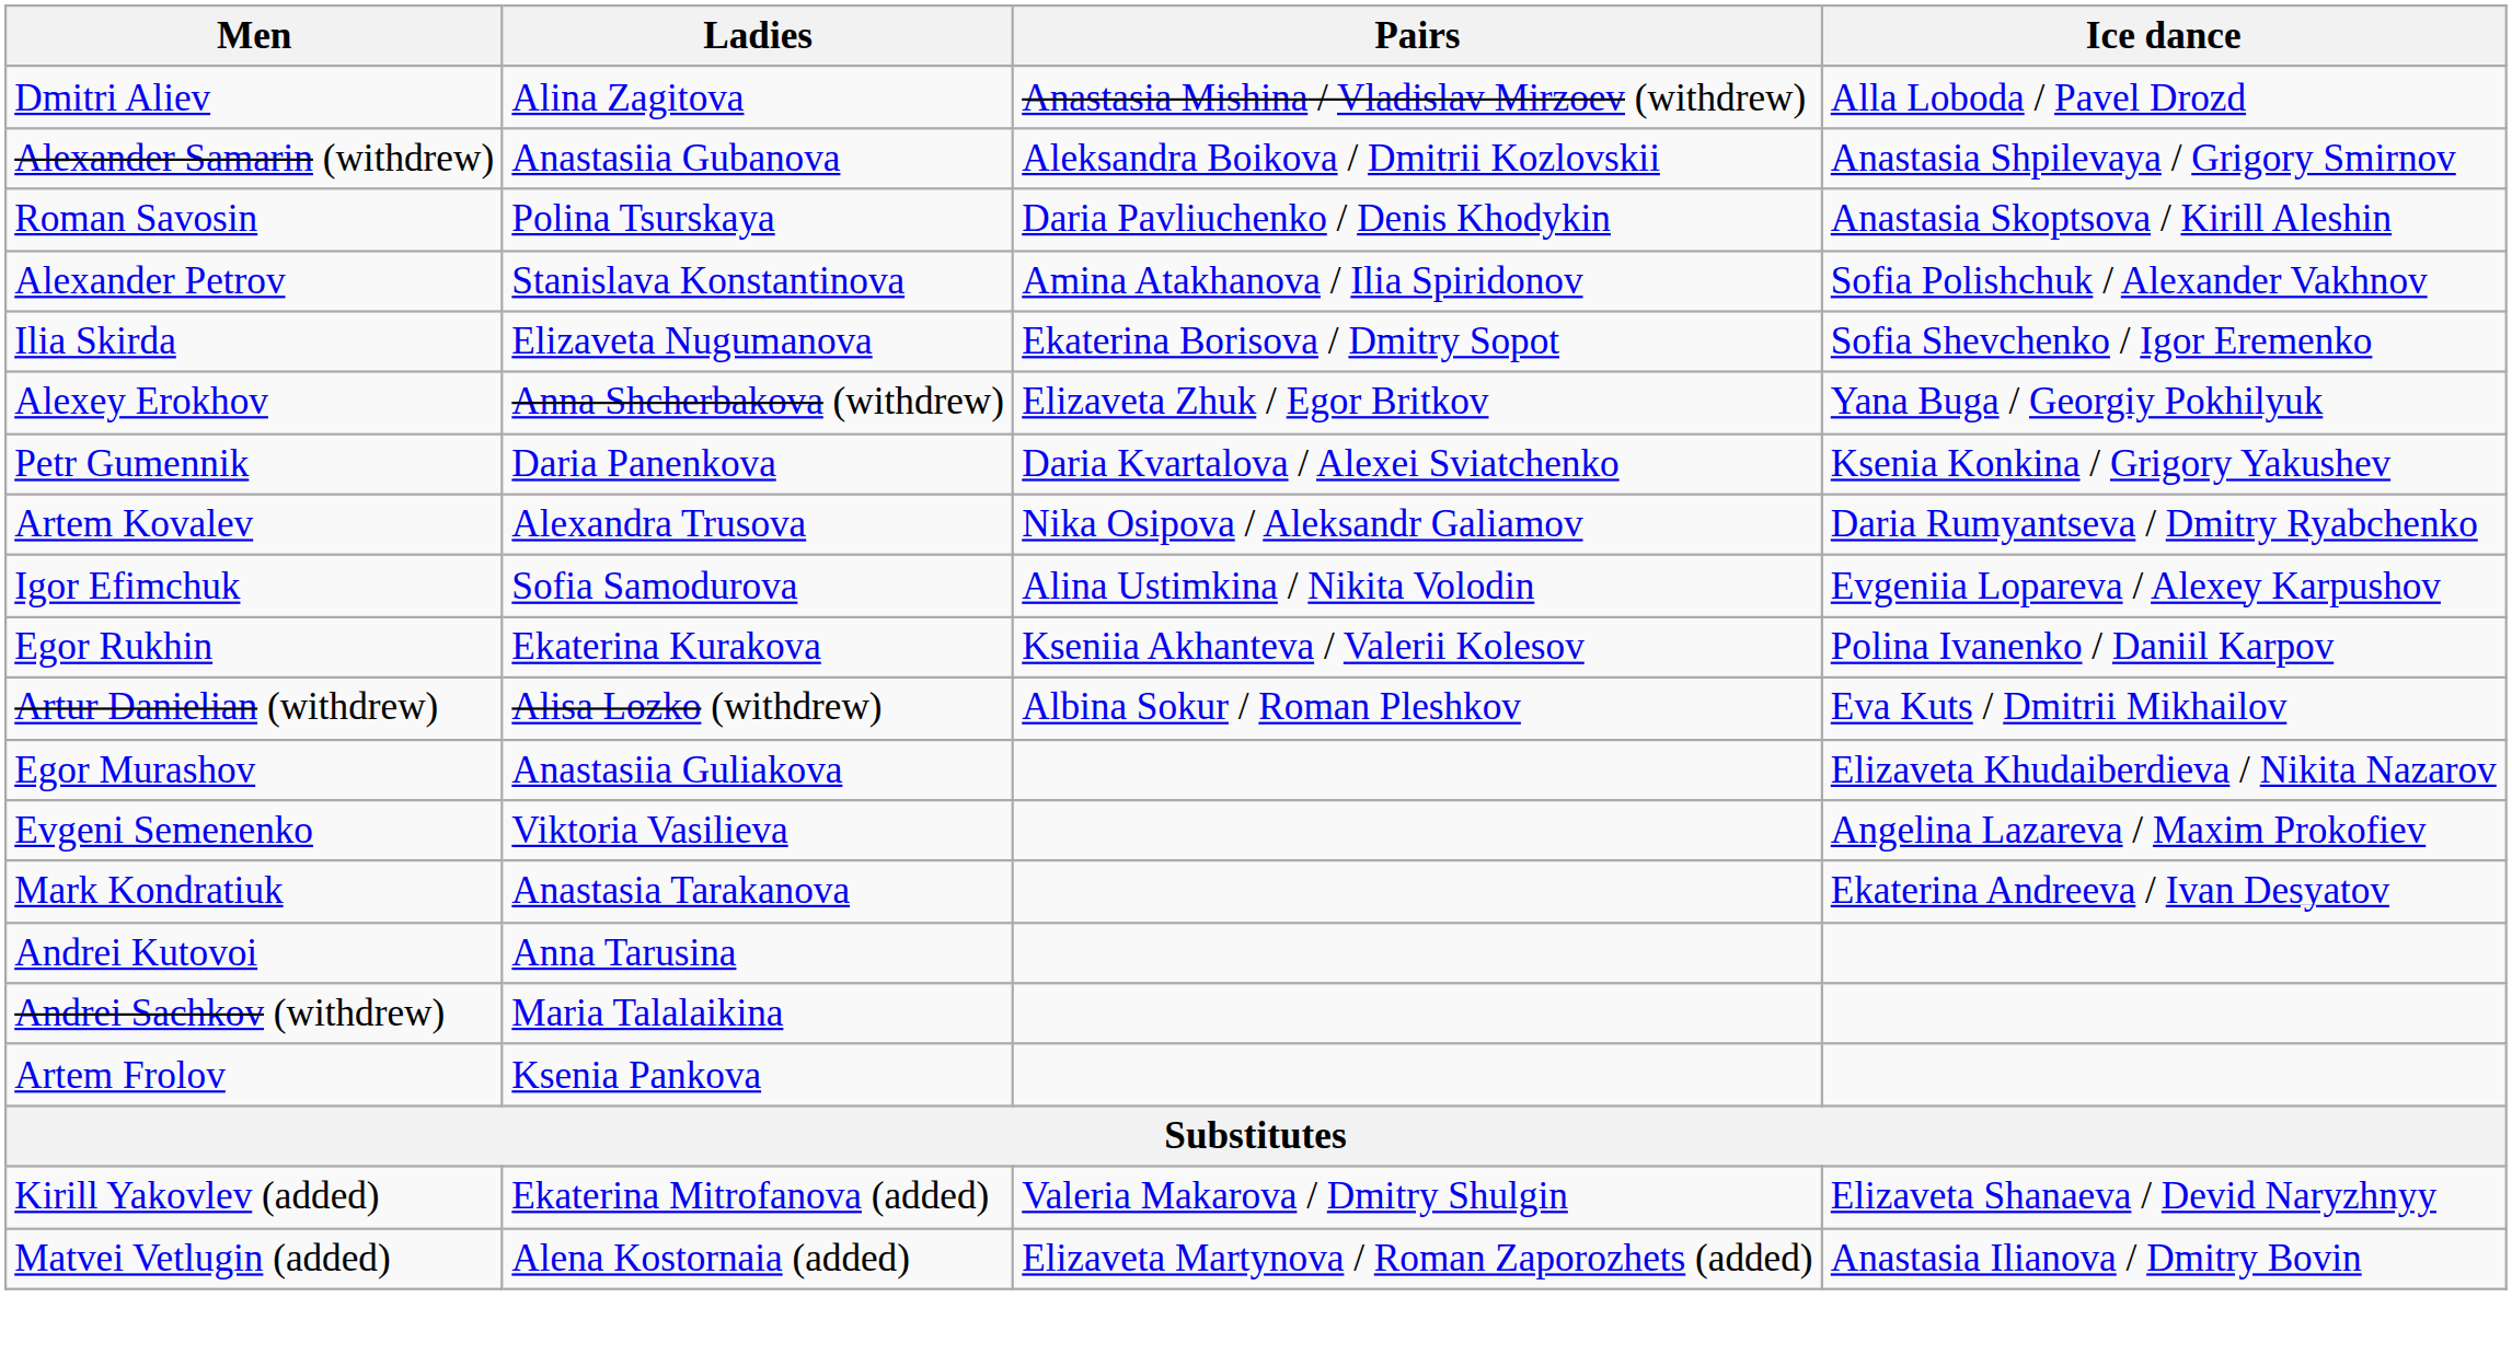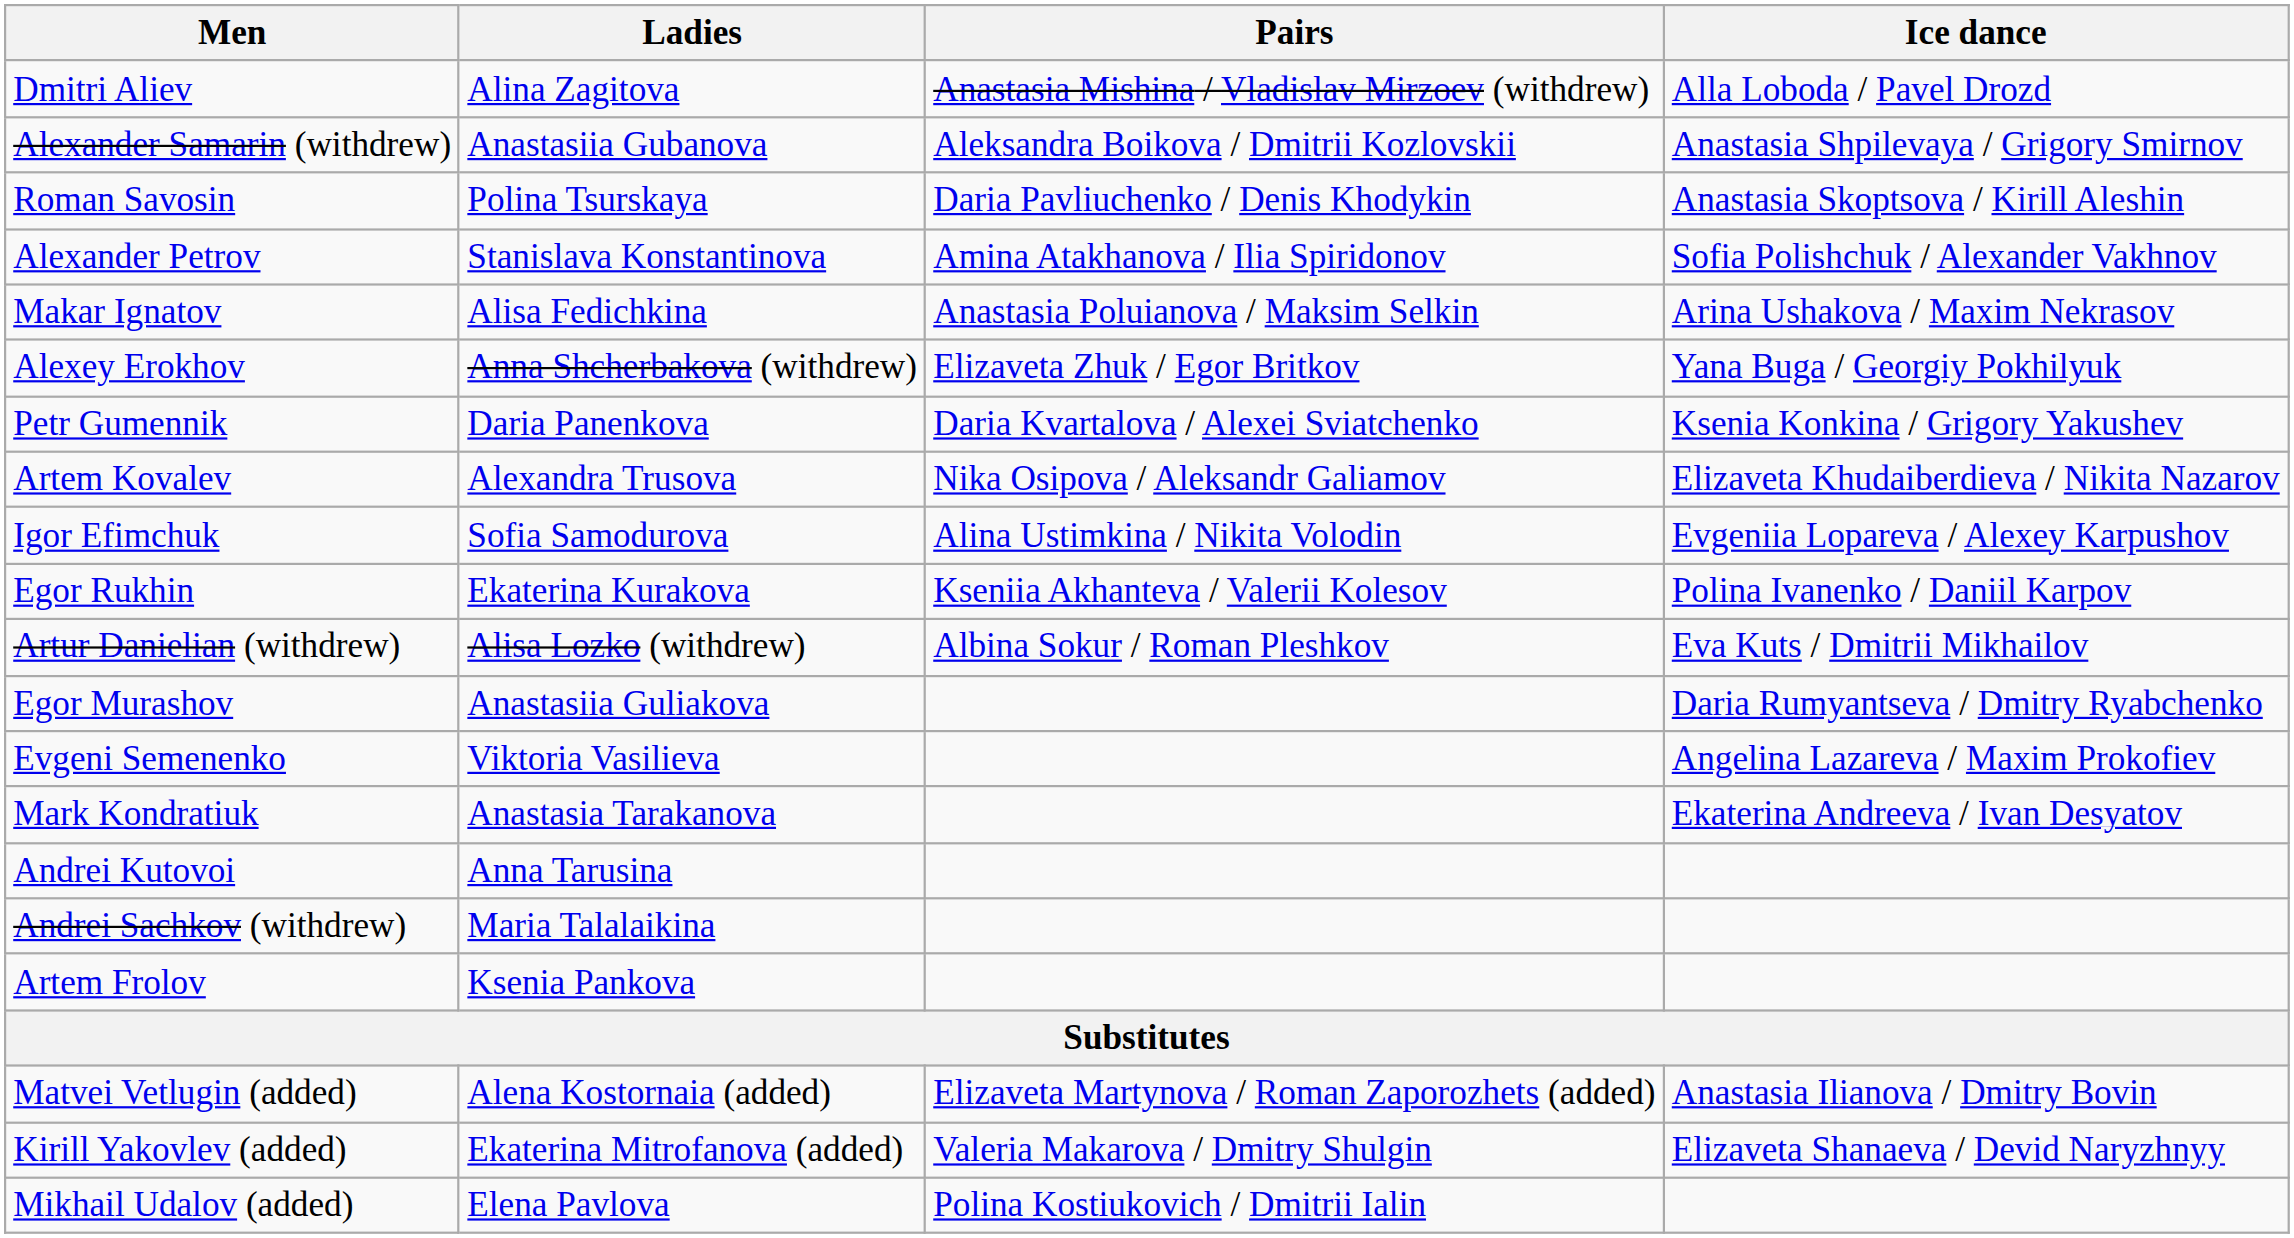 <table class="wikitable">
 <tr>
 <th>Men</th>
 <th>Ladies</th>
 <th>Pairs</th>
 <th>Ice dance</th>
 </tr>
 <tr>
 <td><a href='#'>Dmitri Aliev</a></td>
 <td><a href='#'>Alina Zagitova</a></td>
 <td><s><a href='#'>Anastasia Mishina</a> / <a href='#'>Vladislav Mirzoev</a></s> (withdrew)</td>
 <td><a href='#'>Alla Loboda</a> / <a href='#'>Pavel Drozd</a></td>
 </tr>
 <tr>
 <td><s><a href='#'>Alexander Samarin</a></s> (withdrew)</td>
 <td><a href='#'>Anastasiia Gubanova</a></td>
 <td><a href='#'>Aleksandra Boikova</a> / <a href='#'>Dmitrii Kozlovskii</a></td>
 <td><a href='#'>Anastasia Shpilevaya</a> / <a href='#'>Grigory Smirnov</a></td>
 </tr>
 <tr>
 <td><a href='#'>Roman Savosin</a></td>
 <td><a href='#'>Polina Tsurskaya</a></td>
 <td><a href='#'>Daria Pavliuchenko</a> / <a href='#'>Denis Khodykin</a></td>
 <td><a href='#'>Anastasia Skoptsova</a> / <a href='#'>Kirill Aleshin</a></td>
 </tr>
 <tr>
 <td><a href='#'>Alexander Petrov</a></td>
 <td><a href='#'>Stanislava Konstantinova</a></td>
 <td><a href='#'>Amina Atakhanova</a> / <a href='#'>Ilia Spiridonov</a></td>
 <td><a href='#'>Sofia Polishchuk</a> / <a href='#'>Alexander Vakhnov</a></td>
 </tr>
 <tr>
-<td><a href='#'>Ilia Skirda</a></td>
-<td><a href='#'>Elizaveta Nugumanova</a></td>
-<td><a href='#'>Ekaterina Borisova</a> / <a href='#'>Dmitry Sopot</a></td>
-<td><a href='#'>Sofia Shevchenko</a> / <a href='#'>Igor Eremenko</a></td>
+<td><a href='#'>Makar Ignatov</a></td>
+<td><a href='#'>Alisa Fedichkina</a></td>
+<td><a href='#'>Anastasia Poluianova</a> / <a href='#'>Maksim Selkin</a></td>
+<td><a href='#'>Arina Ushakova</a> / <a href='#'>Maxim Nekrasov</a></td>
 </tr>
 <tr>
 <td><a href='#'>Alexey Erokhov</a></td>
 <td><s><a href='#'>Anna Shcherbakova</a></s> (withdrew)</td>
 <td><a href='#'>Elizaveta Zhuk</a> / <a href='#'>Egor Britkov</a></td>
 <td><a href='#'>Yana Buga</a> / <a href='#'>Georgiy Pokhilyuk</a></td>
 </tr>
 <tr>
 <td><a href='#'>Petr Gumennik</a></td>
 <td><a href='#'>Daria Panenkova</a></td>
 <td><a href='#'>Daria Kvartalova</a> / <a href='#'>Alexei Sviatchenko</a></td>
 <td><a href='#'>Ksenia Konkina</a> / <a href='#'>Grigory Yakushev</a></td>
 </tr>
 <tr>
 <td><a href='#'>Artem Kovalev</a></td>
 <td><a href='#'>Alexandra Trusova</a></td>
 <td><a href='#'>Nika Osipova</a> / <a href='#'>Aleksandr Galiamov</a></td>
-<td><a href='#'>Daria Rumyantseva</a> / <a href='#'>Dmitry Ryabchenko</a></td>
+<td><a href='#'>Elizaveta Khudaiberdieva</a> / <a href='#'>Nikita Nazarov</a></td>
 </tr>
 <tr>
 <td><a href='#'>Igor Efimchuk</a></td>
 <td><a href='#'>Sofia Samodurova</a></td>
 <td><a href='#'>Alina Ustimkina</a> / <a href='#'>Nikita Volodin</a></td>
 <td><a href='#'>Evgeniia Lopareva</a> / <a href='#'>Alexey Karpushov</a></td>
 </tr>
 <tr>
 <td><a href='#'>Egor Rukhin</a></td>
 <td><a href='#'>Ekaterina Kurakova</a></td>
 <td><a href='#'>Kseniia Akhanteva</a> / <a href='#'>Valerii Kolesov</a></td>
 <td><a href='#'>Polina Ivanenko</a> / <a href='#'>Daniil Karpov</a></td>
 </tr>
 <tr>
 <td><s><a href='#'>Artur Danielian</a></s> (withdrew)</td>
 <td><s><a href='#'>Alisa Lozko</a></s> (withdrew)</td>
 <td><a href='#'>Albina Sokur</a> / <a href='#'>Roman Pleshkov</a></td>
 <td><a href='#'>Eva Kuts</a> / <a href='#'>Dmitrii Mikhailov</a></td>
 </tr>
 <tr>
 <td><a href='#'>Egor Murashov</a></td>
 <td><a href='#'>Anastasiia Guliakova</a></td>
 <td></td>
-<td><a href='#'>Elizaveta Khudaiberdieva</a> / <a href='#'>Nikita Nazarov</a></td>
+<td><a href='#'>Daria Rumyantseva</a> / <a href='#'>Dmitry Ryabchenko</a></td>
 </tr>
 <tr>
 <td><a href='#'>Evgeni Semenenko</a></td>
 <td><a href='#'>Viktoria Vasilieva</a></td>
 <td></td>
 <td><a href='#'>Angelina Lazareva</a> / <a href='#'>Maxim Prokofiev</a></td>
 </tr>
 <tr>
 <td><a href='#'>Mark Kondratiuk</a></td>
 <td><a href='#'>Anastasia Tarakanova</a></td>
 <td></td>
 <td><a href='#'>Ekaterina Andreeva</a> / <a href='#'>Ivan Desyatov</a></td>
 </tr>
 <tr>
 <td><a href='#'>Andrei Kutovoi</a></td>
 <td><a href='#'>Anna Tarusina</a></td>
 <td></td>
 <td></td>
 </tr>
 <tr>
 <td><s><a href='#'>Andrei Sachkov</a></s> (withdrew)</td>
 <td><a href='#'>Maria Talalaikina</a></td>
 <td></td>
 <td></td>
 </tr>
 <tr>
 <td><a href='#'>Artem Frolov</a></td>
 <td><a href='#'>Ksenia Pankova</a></td>
 <td></td>
 <td></td>
 </tr>
 <tr>
 <th colspan=4>Substitutes</th>
 </tr>
 <tr>
+<td><a href='#'>Matvei Vetlugin</a> (added)</td>
+<td><a href='#'>Alena Kostornaia</a> (added)</td>
+<td><a href='#'>Elizaveta Martynova</a> / <a href='#'>Roman Zaporozhets</a> (added)</td>
+<td><a href='#'>Anastasia Ilianova</a> / <a href='#'>Dmitry Bovin</a></td>
+</tr>
+<tr>
 <td><a href='#'>Kirill Yakovlev</a> (added)</td>
 <td><a href='#'>Ekaterina Mitrofanova</a> (added)</td>
 <td><a href='#'>Valeria Makarova</a> / <a href='#'>Dmitry Shulgin</a></td>
 <td><a href='#'>Elizaveta Shanaeva</a> / <a href='#'>Devid Naryzhnyy</a></td>
 </tr>
 <tr>
-<td><a href='#'>Matvei Vetlugin</a> (added)</td>
-<td><a href='#'>Alena Kostornaia</a> (added)</td>
-<td><a href='#'>Elizaveta Martynova</a> / <a href='#'>Roman Zaporozhets</a> (added)</td>
-<td><a href='#'>Anastasia Ilianova</a> / <a href='#'>Dmitry Bovin</a></td>
+<td><a href='#'>Mikhail Udalov</a> (added)</td>
+<td><a href='#'>Elena Pavlova</a></td>
+<td><a href='#'>Polina Kostiukovich</a> / <a href='#'>Dmitrii Ialin</a></td>
+<td></td>
 </tr>
 </table>
